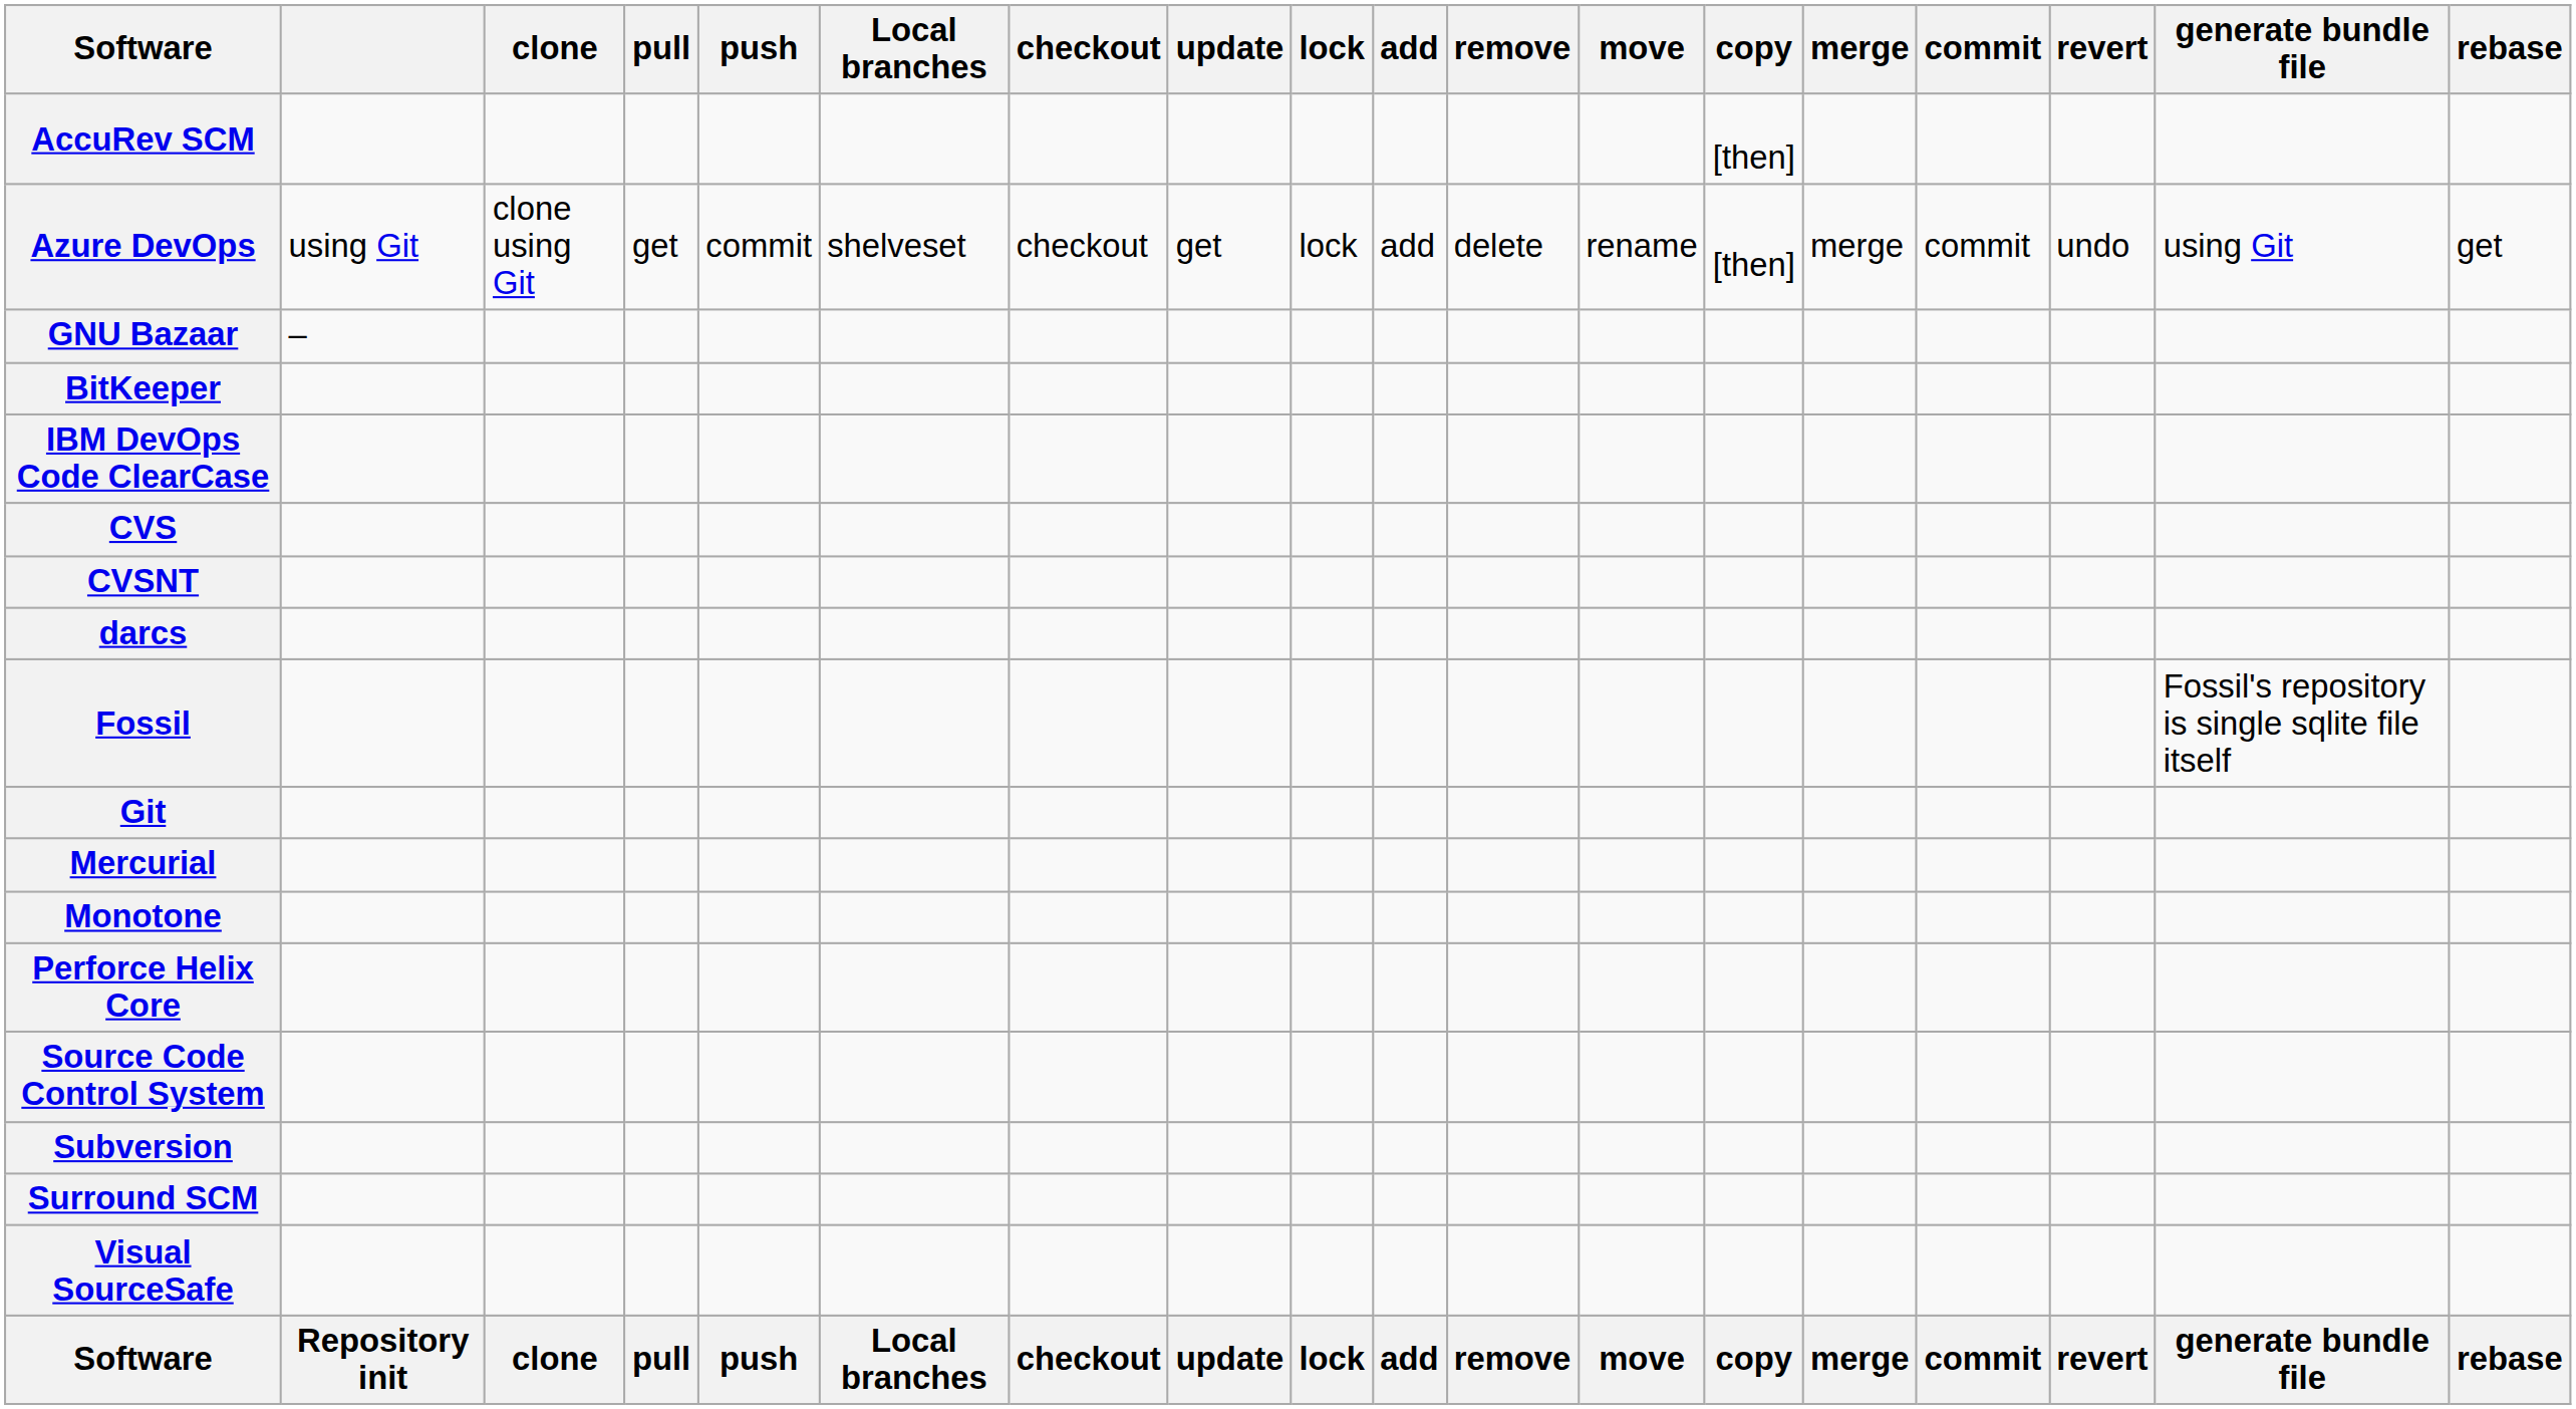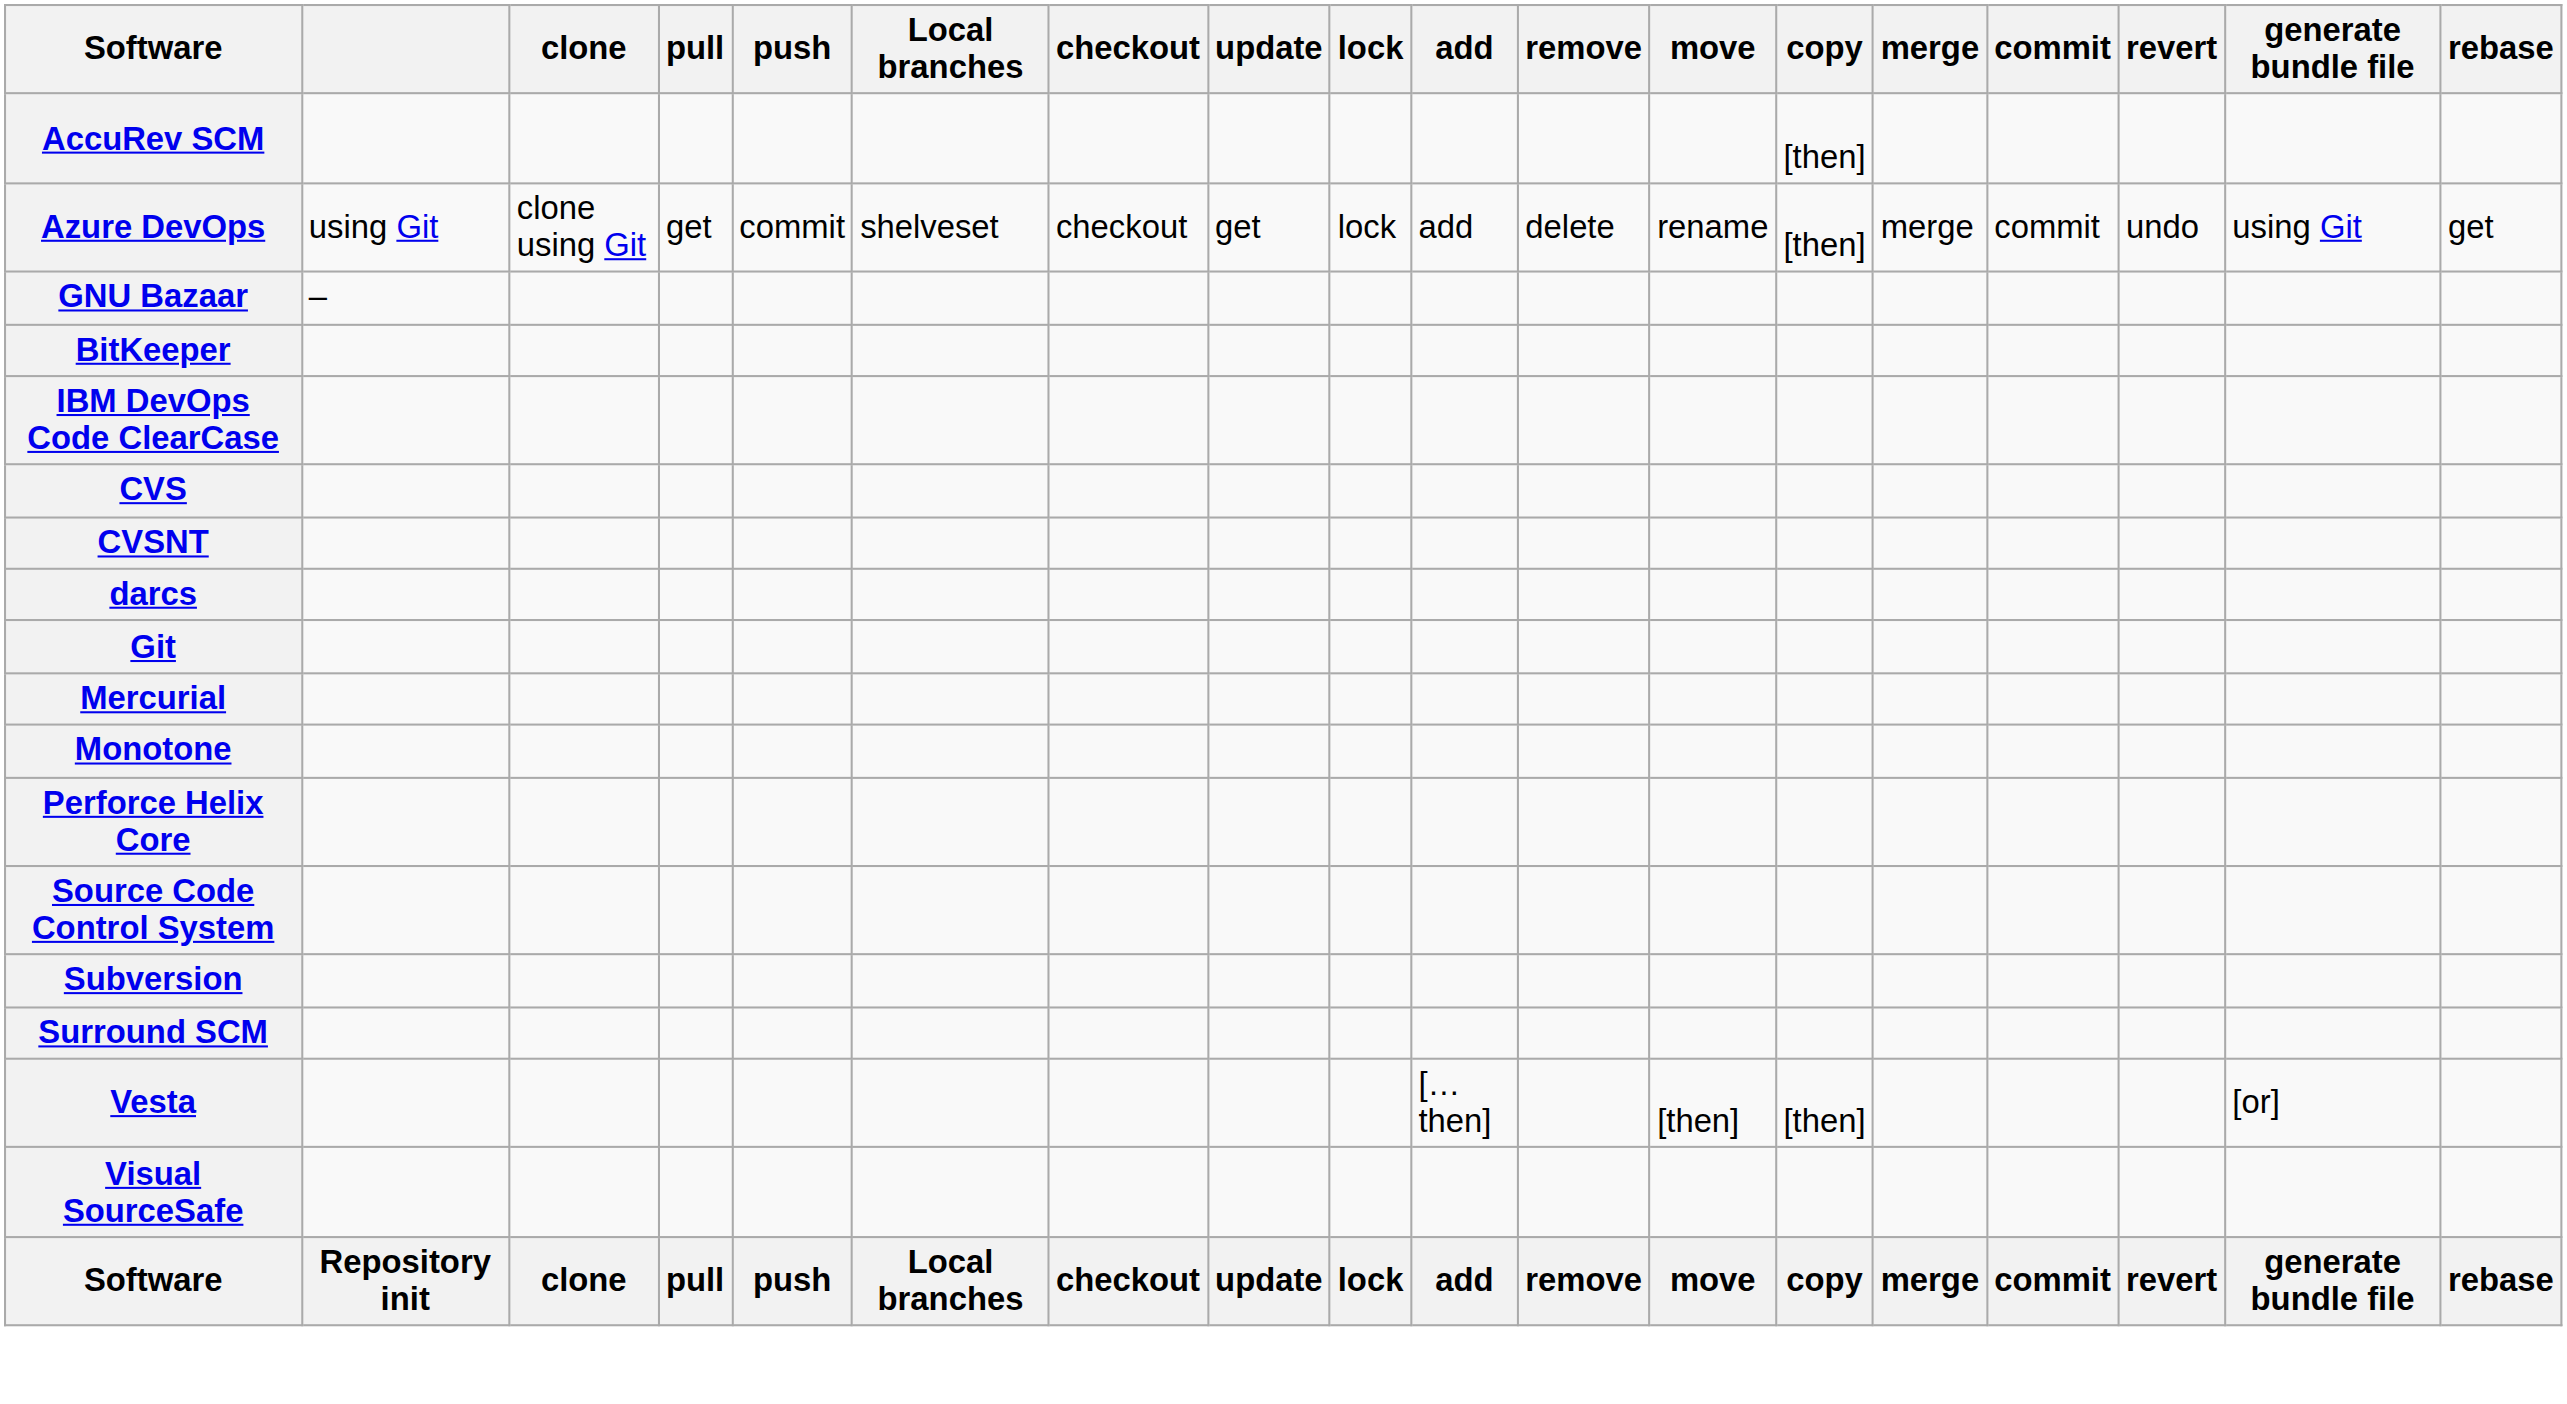 <table class="wikitable sortable sort-under" style="width: auto;">
 <tr>
 <th>Software</th>
 <th></th>
 <th>clone</th>
 <th>pull</th>
 <th>push</th>
 <th>Local branches</th>
 <th>checkout</th>
 <th>update</th>
 <th>lock</th>
 <th>add</th>
 <th>remove</th>
 <th>move</th>
 <th>copy</th>
 <th>merge</th>
 <th>commit</th>
 <th>revert</th>
 <th>generate bundle file</th>
 <th>rebase<br></th>
 </tr>
 <tr>
 <th><a href='#'>AccuRev SCM</a></th>
 <td></td>
 <td></td>
 <td></td>
 <td></td>
 <td></td>
 <td></td>
 <td></td>
 <td></td>
 <td></td>
 <td></td>
 <td></td>
 <td><br>[then]<br></td>
 <td></td>
 <td></td>
 <td></td>
 <td></td>
 <td></td>
 </tr>
 <tr>
 <th><a href='#'>Azure DevOps</a></th>
 <td>using <a href='#'>Git</a></td>
 <td>clone using <a href='#'>Git</a></td>
 <td>get</td>
 <td>commit</td>
 <td>shelveset</td>
 <td>checkout</td>
 <td>get</td>
 <td>lock</td>
 <td>add</td>
 <td>delete</td>
 <td>rename</td>
 <td><br>[then]<br></td>
 <td>merge</td>
 <td>commit</td>
 <td>undo</td>
 <td>using <a href='#'>Git</a></td>
 <td>get</td>
 </tr>
 <tr>
 <th><a href='#'>GNU Bazaar</a></th>
 <td> – </td>
 <td></td>
 <td></td>
 <td></td>
 <td></td>
 <td></td>
 <td></td>
 <td></td>
 <td></td>
 <td></td>
 <td></td>
 <td></td>
 <td></td>
 <td></td>
 <td></td>
 <td></td>
 <td></td>
 </tr>
 <tr>
 <th><a href='#'>BitKeeper</a></th>
 <td></td>
 <td></td>
 <td></td>
 <td></td>
 <td></td>
 <td></td>
 <td></td>
 <td></td>
 <td></td>
 <td></td>
 <td></td>
 <td></td>
 <td></td>
 <td></td>
 <td></td>
 <td></td>
 <td></td>
 </tr>
 <tr>
 <th><a href='#'>IBM DevOps Code ClearCase</a></th>
 <td></td>
 <td></td>
 <td></td>
 <td></td>
 <td></td>
 <td></td>
 <td></td>
 <td></td>
 <td></td>
 <td></td>
 <td></td>
 <td></td>
 <td></td>
 <td></td>
 <td></td>
 <td></td>
 <td></td>
 </tr>
 <tr>
 <th><a href='#'>CVS</a></th>
 <td></td>
 <td></td>
 <td></td>
 <td></td>
 <td></td>
 <td></td>
 <td></td>
 <td></td>
 <td></td>
 <td></td>
 <td></td>
 <td></td>
 <td></td>
 <td></td>
 <td></td>
 <td></td>
 <td></td>
 </tr>
 <tr>
 <th><a href='#'>CVSNT</a></th>
 <td></td>
 <td></td>
 <td></td>
 <td></td>
 <td></td>
 <td></td>
 <td></td>
 <td></td>
 <td></td>
 <td></td>
 <td></td>
 <td></td>
 <td></td>
 <td></td>
 <td></td>
 <td></td>
 <td></td>
 </tr>
 <tr>
 <th><a href='#'>darcs</a></th>
 <td></td>
 <td></td>
 <td></td>
 <td></td>
 <td></td>
 <td></td>
 <td></td>
 <td></td>
 <td></td>
 <td></td>
 <td></td>
 <td></td>
 <td></td>
 <td></td>
 <td></td>
 <td></td>
 <td></td>
 </tr>
 <tr>
-<th><a href='#'>Fossil</a></th>
-<td></td>
-<td></td>
-<td></td>
-<td></td>
-<td></td>
-<td></td>
-<td></td>
-<td></td>
-<td></td>
-<td></td>
-<td></td>
-<td></td>
-<td></td>
-<td></td>
-<td></td>
-<td>Fossil's repository is single sqlite file itself</td>
-<td></td>
-</tr>
-<tr>
 <th><a href='#'>Git</a></th>
 <td></td>
 <td></td>
 <td></td>
 <td></td>
 <td></td>
 <td></td>
 <td></td>
 <td></td>
 <td></td>
 <td></td>
 <td></td>
 <td></td>
 <td></td>
 <td></td>
 <td></td>
 <td></td>
 <td></td>
 </tr>
 <tr>
 <th><a href='#'>Mercurial</a></th>
 <td></td>
 <td></td>
 <td></td>
 <td></td>
 <td></td>
 <td></td>
 <td></td>
 <td></td>
 <td></td>
 <td></td>
 <td></td>
 <td></td>
 <td></td>
 <td></td>
 <td></td>
 <td></td>
 <td></td>
 </tr>
 <tr>
 <th><a href='#'>Monotone</a></th>
 <td></td>
 <td></td>
 <td></td>
 <td></td>
 <td></td>
 <td></td>
 <td></td>
 <td></td>
 <td></td>
 <td></td>
 <td></td>
 <td></td>
 <td></td>
 <td></td>
 <td></td>
 <td></td>
 <td></td>
 </tr>
 <tr>
 <th><a href='#'>Perforce Helix Core</a></th>
 <td></td>
 <td></td>
 <td></td>
 <td></td>
 <td></td>
 <td></td>
 <td></td>
 <td></td>
 <td></td>
 <td></td>
 <td></td>
 <td></td>
 <td></td>
 <td></td>
 <td></td>
 <td></td>
 <td></td>
 </tr>
 <tr>
 <th><a href='#'>Source Code Control System</a></th>
 <td></td>
 <td></td>
 <td></td>
 <td></td>
 <td></td>
 <td></td>
 <td></td>
 <td></td>
 <td></td>
 <td></td>
 <td></td>
 <td></td>
 <td></td>
 <td></td>
 <td></td>
 <td></td>
 <td></td>
 </tr>
 <tr>
 <th><a href='#'>Subversion</a></th>
 <td></td>
 <td></td>
 <td></td>
 <td></td>
 <td></td>
 <td></td>
 <td></td>
 <td></td>
 <td></td>
 <td></td>
 <td></td>
 <td></td>
 <td></td>
 <td></td>
 <td></td>
 <td></td>
 <td></td>
 </tr>
 <tr>
 <th><a href='#'>Surround SCM</a></th>
 <td></td>
 <td></td>
 <td></td>
 <td></td>
 <td></td>
 <td></td>
 <td></td>
 <td></td>
 <td></td>
 <td></td>
 <td></td>
 <td></td>
 <td></td>
 <td></td>
 <td></td>
 <td></td>
 <td></td>
 </tr>
 <tr>
+<th><a href='#'>Vesta</a></th>
+<td></td>
+<td></td>
+<td></td>
+<td></td>
+<td></td>
+<td></td>
+<td></td>
+<td></td>
+<td>[… then]<br></td>
+<td></td>
+<td><br>[then]<br></td>
+<td><br>[then]<br></td>
+<td></td>
+<td></td>
+<td></td>
+<td> [or] </td>
+<td></td>
+</tr>
+<tr>
 <th><a href='#'>Visual SourceSafe</a></th>
 <td></td>
 <td></td>
 <td></td>
 <td></td>
 <td></td>
 <td></td>
 <td></td>
 <td></td>
 <td></td>
 <td></td>
 <td></td>
 <td></td>
 <td></td>
 <td></td>
 <td></td>
 <td></td>
 <td></td>
 </tr>
 <tr class="sortbottom">
 <th>Software</th>
 <th>Repository init</th>
 <th>clone</th>
 <th>pull</th>
 <th>push</th>
 <th>Local branches</th>
 <th>checkout</th>
 <th>update</th>
 <th>lock</th>
 <th>add</th>
 <th>remove</th>
 <th>move</th>
 <th>copy</th>
 <th>merge</th>
 <th>commit</th>
 <th>revert</th>
 <th>generate bundle file</th>
 <th>rebase</th>
 </tr>
 </table>
